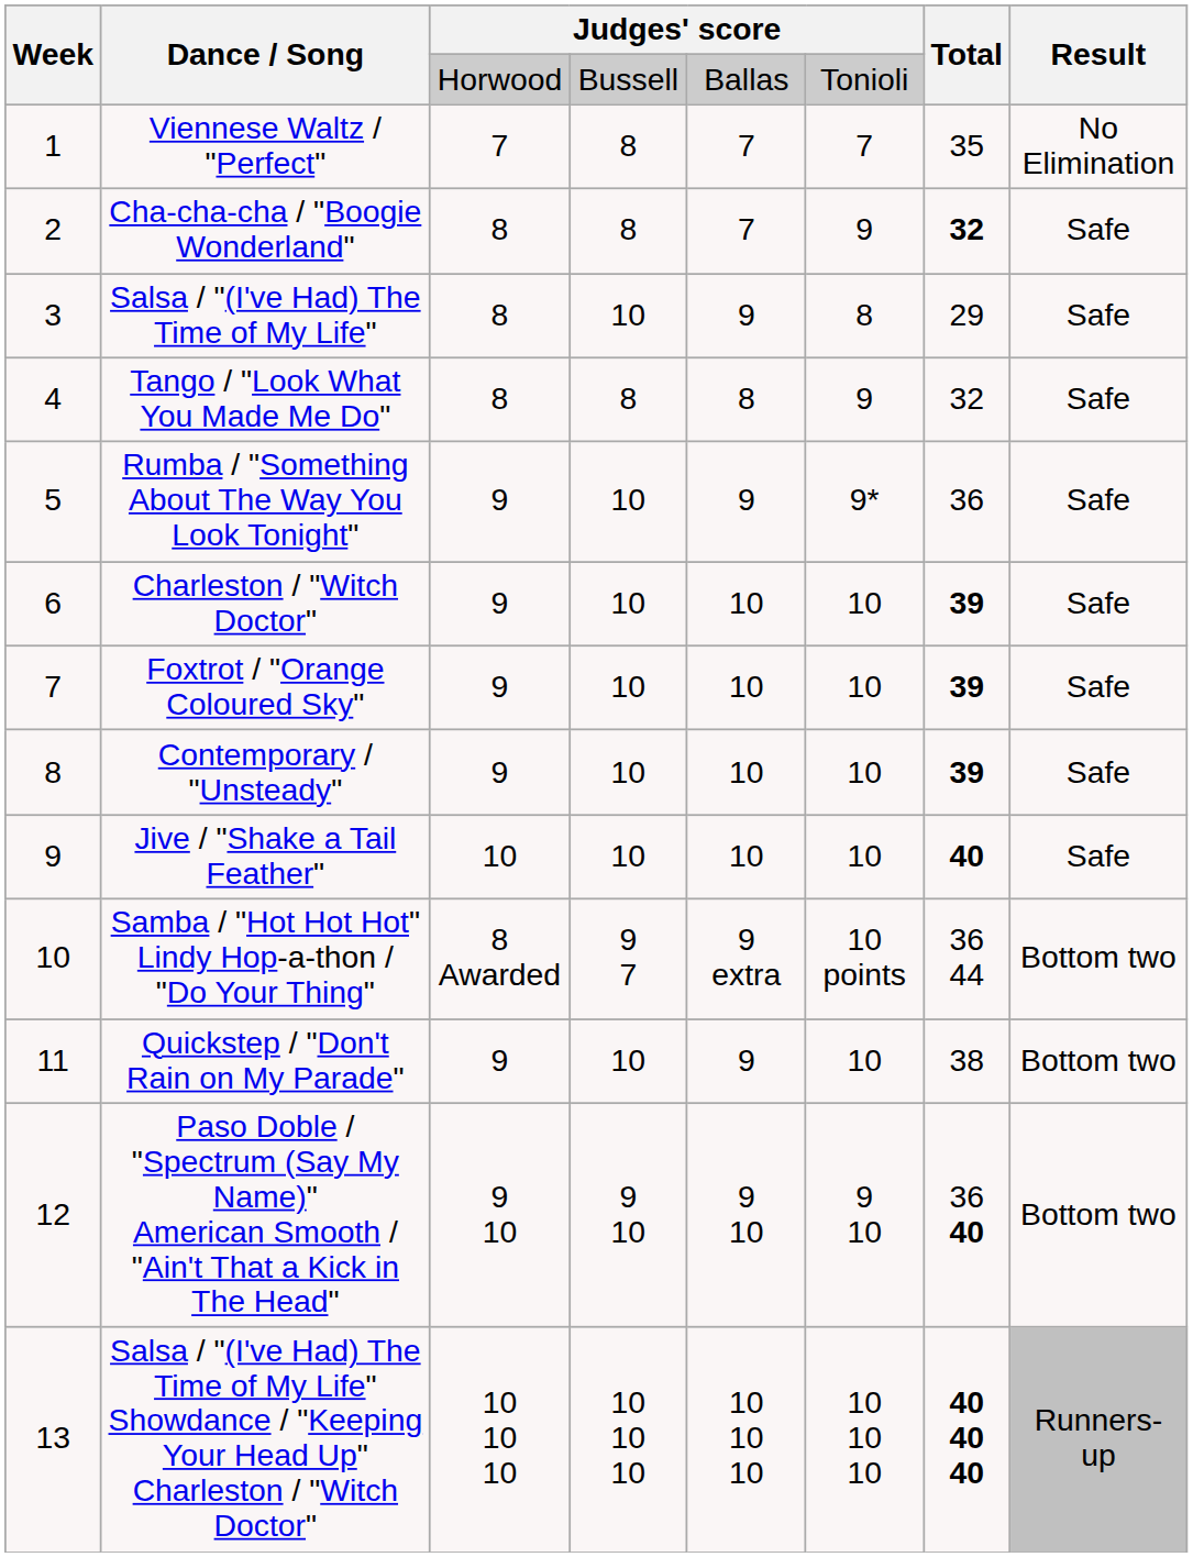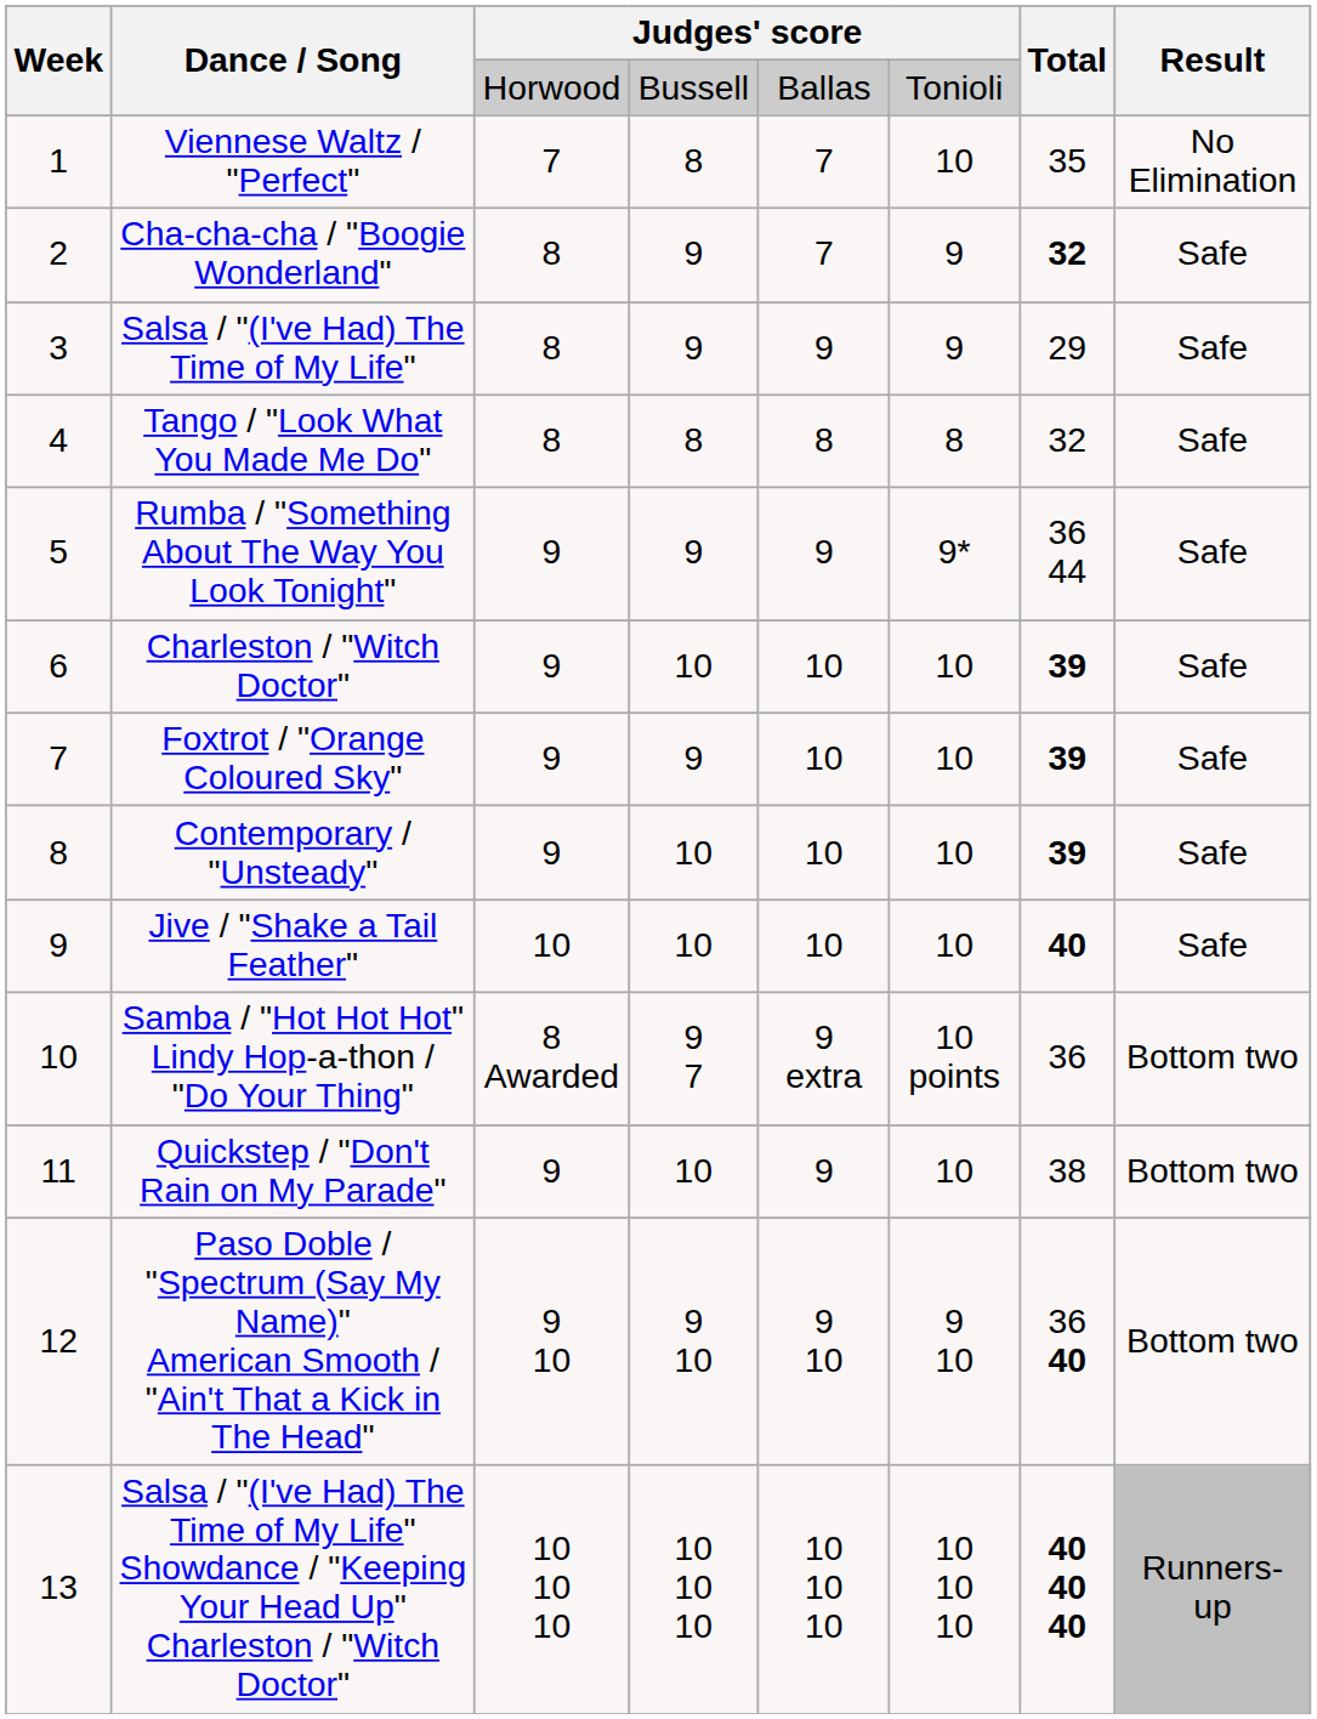 <table class="wikitable collapsible collapsed">
 <tr style="text-align:Center; background:#ccc;">
 <th rowspan="2">Week</th>
 <th rowspan="2">Dance / Song</th>
 <th colspan="4">Judges' score</th>
 <th rowspan="2">Total</th>
 <th rowspan="2">Result</th>
 </tr>
 <tr style="text-align:center; background:#ccc;">
 <td style="width:10%; ">Horwood</td>
 <td style="width:10%; ">Bussell</td>
 <td style="width:10%; ">Ballas</td>
 <td style="width:10%; ">Tonioli</td>
 </tr>
 <tr style="text-align: center; background:#faf6f6;">
 <td>1</td>
 <td><a href='#'>Viennese Waltz</a> / "<a href='#'>Perfect</a>"</td>
 <td>7</td>
 <td>8</td>
 <td>7</td>
-<td>7</td>
+<td>10</td>
 <td>35</td>
 <td>No Elimination</td>
 </tr>
 <tr style="text-align: center; background:#faf6f6;">
 <td>2</td>
 <td><a href='#'>Cha-cha-cha</a> / "<a href='#'>Boogie Wonderland</a>"</td>
 <td>8</td>
-<td>8</td>
+<td>9</td>
 <td>7</td>
 <td>9</td>
 <td><span><strong>32</strong></span></td>
 <td>Safe</td>
 </tr>
 <tr style="text-align: center; background:#faf6f6;">
 <td>3</td>
 <td><a href='#'>Salsa</a> / "<a href='#'>(I've Had) The Time of My Life</a>"</td>
 <td>8</td>
-<td>10</td>
 <td>9</td>
-<td>8</td>
+<td>9</td>
+<td>9</td>
 <td>29</td>
 <td>Safe</td>
 </tr>
 <tr style="text-align: center; background:#faf6f6;">
 <td>4</td>
 <td><a href='#'>Tango</a> / "<a href='#'>Look What You Made Me Do</a>"</td>
 <td>8</td>
 <td>8</td>
 <td>8</td>
-<td>9</td>
+<td>8</td>
 <td>32</td>
 <td>Safe</td>
 </tr>
 <tr style="text-align: center; background:#faf6f6;">
 <td>5</td>
 <td><a href='#'>Rumba</a> / "<a href='#'>Something About The Way You Look Tonight</a>"</td>
 <td>9</td>
-<td>10</td>
+<td>9</td>
 <td>9</td>
 <td>9*</td>
-<td>36</td>
+<td>36<br>44</td>
 <td>Safe</td>
 </tr>
 <tr style="text-align: center; background:#faf6f6;">
 <td>6</td>
 <td><a href='#'>Charleston</a> / "<a href='#'>Witch Doctor</a>"</td>
 <td>9</td>
 <td>10</td>
 <td>10</td>
 <td>10</td>
 <td><span><strong>39</strong></span></td>
 <td>Safe</td>
 </tr>
 <tr style="text-align: center; background:#faf6f6;">
 <td>7</td>
 <td><a href='#'>Foxtrot</a> / "<a href='#'>Orange Coloured Sky</a>"</td>
 <td>9</td>
-<td>10</td>
+<td>9</td>
 <td>10</td>
 <td>10</td>
 <td><span><strong>39</strong></span></td>
 <td>Safe</td>
 </tr>
 <tr style="text-align: center; background:#faf6f6;">
 <td>8</td>
 <td><a href='#'>Contemporary</a> / "<a href='#'>Unsteady</a>"</td>
 <td>9</td>
 <td>10</td>
 <td>10</td>
 <td>10</td>
 <td><span><strong>39</strong></span></td>
 <td>Safe</td>
 </tr>
 <tr style="text-align: center; background:#faf6f6;">
 <td>9</td>
 <td><a href='#'>Jive</a> / "<a href='#'>Shake a Tail Feather</a>"</td>
 <td>10</td>
 <td>10</td>
 <td>10</td>
 <td>10</td>
 <td><span><strong>40</strong></span></td>
 <td>Safe</td>
 </tr>
 <tr style="text-align: center; background:#faf6f6;">
 <td>10</td>
 <td><a href='#'>Samba</a> / "<a href='#'>Hot Hot Hot</a>"<br><a href='#'>Lindy Hop</a>-a-thon / "<a href='#'>Do Your Thing</a>"</td>
 <td>8<br>Awarded</td>
 <td>9<br>7</td>
 <td>9<br>extra</td>
 <td>10<br>points</td>
-<td>36<br>44</td>
+<td>36</td>
 <td>Bottom two</td>
 </tr>
 <tr style="text-align: center; background:#faf6f6;">
 <td>11</td>
 <td><a href='#'>Quickstep</a> / "<a href='#'>Don't Rain on My Parade</a>"</td>
 <td>9</td>
 <td>10</td>
 <td>9</td>
 <td>10</td>
 <td>38</td>
 <td>Bottom two</td>
 </tr>
 <tr style="text-align: center; background:#faf6f6;">
 <td>12</td>
 <td><a href='#'>Paso Doble</a> / "<a href='#'>Spectrum (Say My Name)</a>"<br><a href='#'>American Smooth</a> / "<a href='#'>Ain't That a Kick in The Head</a>"</td>
 <td>9<br>10</td>
 <td>9<br>10</td>
 <td>9<br>10</td>
 <td>9<br>10</td>
 <td>36<br><span><strong>40</strong></span></td>
 <td>Bottom two</td>
 </tr>
 <tr style="text-align: center; background:#faf6f6;">
 <td>13</td>
 <td><a href='#'>Salsa</a> / "<a href='#'>(I've Had) The Time of My Life</a>"<br><a href='#'>Showdance</a> / "<a href='#'>Keeping Your Head Up</a>"<br><a href='#'>Charleston</a> / "<a href='#'>Witch Doctor</a>"</td>
 <td>10<br>10<br>10</td>
 <td>10<br>10<br>10</td>
 <td>10<br>10<br>10</td>
 <td>10<br>10<br>10</td>
 <td><span><strong>40</strong></span><br><span><strong>40</strong></span><br><span><strong>40</strong></span></td>
 <td style="background-color:silver">Runners-up</td>
 </tr>
 </table>
